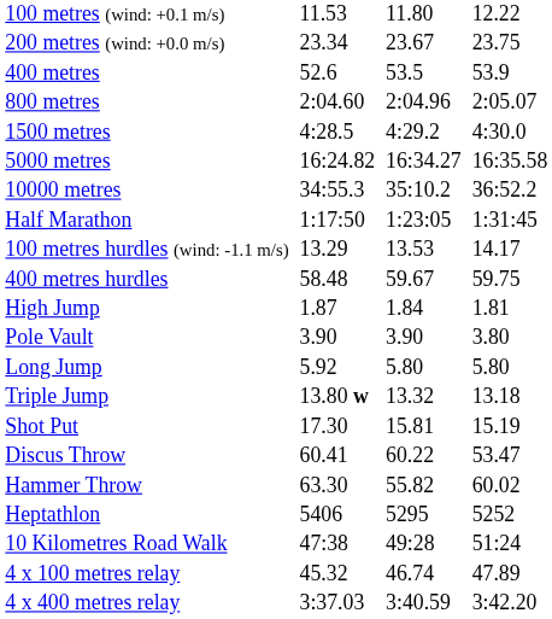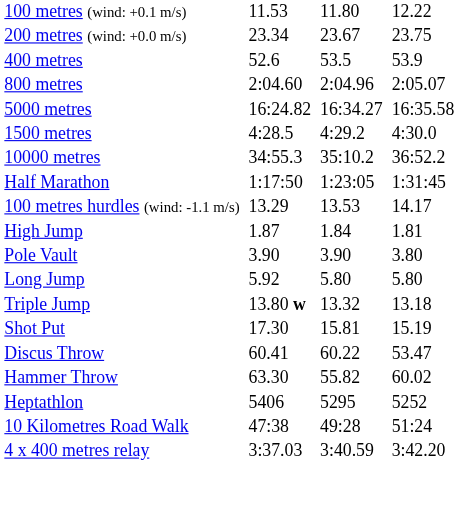 <table>
 <tr>
 <td><a href='#'>100 metres</a> <small>(wind: +0.1 m/s)</small></td>
 <td></td>
 <td>11.53</td>
 <td></td>
 <td>11.80</td>
 <td></td>
 <td>12.22</td>
 </tr>
 <tr>
 <td><a href='#'>200 metres</a> <small>(wind: +0.0 m/s)</small></td>
 <td></td>
 <td>23.34</td>
 <td></td>
 <td>23.67</td>
 <td></td>
 <td>23.75</td>
 </tr>
 <tr>
 <td><a href='#'>400 metres</a></td>
 <td></td>
 <td>52.6</td>
 <td></td>
 <td>53.5</td>
 <td></td>
 <td>53.9</td>
 </tr>
 <tr>
 <td><a href='#'>800 metres</a></td>
 <td></td>
 <td>2:04.60</td>
 <td></td>
 <td>2:04.96</td>
 <td></td>
 <td>2:05.07</td>
 </tr>
 <tr>
+<td><a href='#'>5000 metres</a></td>
+<td></td>
+<td>16:24.82</td>
+<td></td>
+<td>16:34.27</td>
+<td></td>
+<td>16:35.58</td>
+</tr>
+<tr>
 <td><a href='#'>1500 metres</a></td>
 <td></td>
 <td>4:28.5</td>
 <td></td>
 <td>4:29.2</td>
 <td></td>
 <td>4:30.0</td>
-</tr>
-<tr>
-<td><a href='#'>5000 metres</a></td>
-<td></td>
-<td>16:24.82</td>
-<td></td>
-<td>16:34.27</td>
-<td></td>
-<td>16:35.58</td>
 </tr>
 <tr>
 <td><a href='#'>10000 metres</a></td>
 <td></td>
 <td>34:55.3</td>
 <td></td>
 <td>35:10.2</td>
 <td></td>
 <td>36:52.2</td>
 </tr>
 <tr>
 <td><a href='#'>Half Marathon</a></td>
 <td></td>
 <td>1:17:50</td>
 <td></td>
 <td>1:23:05</td>
 <td></td>
 <td>1:31:45</td>
 </tr>
 <tr>
 <td><a href='#'>100 metres hurdles</a> <small>(wind: -1.1 m/s)</small></td>
 <td></td>
 <td>13.29</td>
 <td></td>
 <td>13.53</td>
 <td></td>
 <td>14.17</td>
-</tr>
-<tr>
-<td><a href='#'>400 metres hurdles</a></td>
-<td></td>
-<td>58.48</td>
-<td></td>
-<td>59.67</td>
-<td></td>
-<td>59.75</td>
 </tr>
 <tr>
 <td><a href='#'>High Jump</a></td>
 <td></td>
 <td>1.87</td>
 <td></td>
 <td>1.84</td>
 <td></td>
 <td>1.81</td>
 </tr>
 <tr>
 <td><a href='#'>Pole Vault</a></td>
 <td></td>
 <td>3.90</td>
 <td></td>
 <td>3.90</td>
 <td></td>
 <td>3.80</td>
 </tr>
 <tr>
 <td><a href='#'>Long Jump</a></td>
 <td></td>
 <td>5.92</td>
 <td></td>
 <td>5.80</td>
 <td></td>
 <td>5.80</td>
 </tr>
 <tr>
 <td><a href='#'>Triple Jump</a></td>
 <td></td>
 <td>13.80 <strong>w</strong></td>
 <td></td>
 <td>13.32</td>
 <td></td>
 <td>13.18</td>
 </tr>
 <tr>
 <td><a href='#'>Shot Put</a></td>
 <td></td>
 <td>17.30</td>
 <td></td>
 <td>15.81</td>
 <td></td>
 <td>15.19</td>
 </tr>
 <tr>
 <td><a href='#'>Discus Throw</a></td>
 <td></td>
 <td>60.41</td>
 <td></td>
 <td>60.22</td>
 <td></td>
 <td>53.47</td>
 </tr>
 <tr>
 <td><a href='#'>Hammer Throw</a></td>
 <td></td>
 <td>63.30</td>
 <td></td>
 <td>55.82</td>
 <td></td>
 <td>60.02</td>
 </tr>
 <tr>
 <td><a href='#'>Heptathlon</a></td>
 <td></td>
 <td>5406</td>
 <td></td>
 <td>5295</td>
 <td></td>
 <td>5252</td>
 </tr>
 <tr>
 <td><a href='#'>10 Kilometres Road Walk</a></td>
 <td></td>
 <td>47:38</td>
 <td></td>
 <td>49:28</td>
 <td></td>
 <td>51:24</td>
 </tr>
 <tr>
-<td><a href='#'>4 x 100 metres relay</a></td>
-<td></td>
-<td>45.32</td>
-<td></td>
-<td>46.74</td>
-<td></td>
-<td>47.89</td>
-</tr>
-<tr>
 <td><a href='#'>4 x 400 metres relay</a></td>
 <td></td>
 <td>3:37.03</td>
 <td></td>
 <td>3:40.59</td>
 <td></td>
 <td>3:42.20</td>
 </tr>
 </table>
